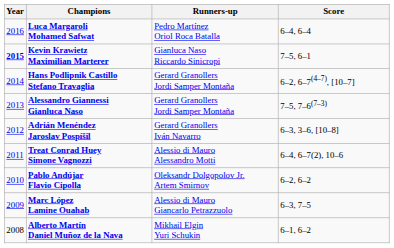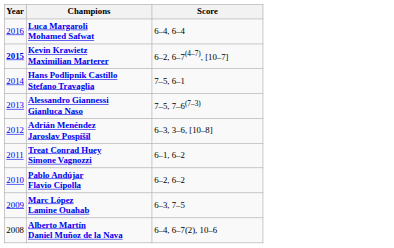 <table class="wikitable" style="font-size:90%">
 <tr>
 <th>Year</th>
 <th width="200">Champions</th>
-<th width="200">Runners-up</th>
 <th width="175">Score</th>
 </tr>
 <tr>
 <td><a href='#'>2016</a></td>
 <td> <strong><a href='#'>Luca Margaroli</a></strong> <br> <strong><a href='#'>Mohamed Safwat</a></strong></td>
-<td> <a href='#'>Pedro Martínez</a> <br> <a href='#'>Oriol Roca Batalla</a></td>
 <td>6–4, 6–4</td>
 </tr>
 <tr>
 <td><strong><a href='#'>2015</a></strong></td>
 <td> <strong><a href='#'>Kevin Krawietz</a></strong> <br> <strong><a href='#'>Maximilian Marterer</a></strong></td>
-<td> <a href='#'>Gianluca Naso</a> <br> <a href='#'>Riccardo Sinicropi</a></td>
-<td>7–5, 6–1</td>
+<td>6–2, 6–7<sup>(4–7)</sup>, [10–7]</td>
 </tr>
 <tr>
 <td><a href='#'>2014</a></td>
 <td> <strong><a href='#'>Hans Podlipnik Castillo</a></strong> <br> <strong><a href='#'>Stefano Travaglia</a></strong></td>
-<td> <a href='#'>Gerard Granollers</a> <br> <a href='#'>Jordi Samper Montaña</a></td>
-<td>6–2, 6–7<sup>(4–7)</sup>, [10–7]</td>
+<td>7–5, 6–1</td>
 </tr>
 <tr>
 <td><a href='#'>2013</a></td>
 <td> <strong><a href='#'>Alessandro Giannessi</a></strong> <br>  <strong><a href='#'>Gianluca Naso</a></strong></td>
-<td> <a href='#'>Gerard Granollers</a> <br>  <a href='#'>Jordi Samper Montaña</a></td>
 <td>7–5, 7–6<sup>(7–3)</sup></td>
 </tr>
 <tr>
 <td><a href='#'>2012</a></td>
 <td> <strong><a href='#'>Adrián Menéndez</a></strong> <br> <strong><a href='#'>Jaroslav Pospíšil</a></strong></td>
-<td> <a href='#'>Gerard Granollers</a> <br> <a href='#'>Iván Navarro</a></td>
 <td>6–3, 3–6, [10–8]</td>
 </tr>
 <tr>
 <td><a href='#'>2011</a></td>
 <td> <strong><a href='#'>Treat Conrad Huey</a></strong> <br> <strong><a href='#'>Simone Vagnozzi</a></strong></td>
-<td> <a href='#'>Alessio di Mauro</a> <br> <a href='#'>Alessandro Motti</a></td>
-<td>6–4, 6–7(2), 10–6</td>
+<td>6–1, 6–2</td>
 </tr>
 <tr>
 <td><a href='#'>2010</a></td>
 <td> <strong><a href='#'>Pablo Andújar</a></strong> <br> <strong><a href='#'>Flavio Cipolla</a></strong></td>
-<td> <a href='#'>Oleksandr Dolgopolov Jr.</a> <br> <a href='#'>Artem Smirnov</a></td>
 <td>6–2, 6–2</td>
 </tr>
 <tr>
 <td><a href='#'>2009</a></td>
 <td> <strong><a href='#'>Marc López</a></strong><br> <strong><a href='#'>Lamine Ouahab</a></strong></td>
-<td> <a href='#'>Alessio di Mauro</a><br> <a href='#'>Giancarlo Petrazzuolo</a></td>
 <td>6–3, 7–5</td>
 </tr>
 <tr>
 <td>2008</td>
 <td> <strong><a href='#'>Alberto Martín</a></strong><br> <strong><a href='#'>Daniel Muñoz de la Nava</a></strong></td>
-<td> <a href='#'>Mikhail Elgin</a><br> <a href='#'>Yuri Schukin</a></td>
-<td>6–1, 6–2</td>
+<td>6–4, 6–7(2), 10–6</td>
 </tr>
 </table>
